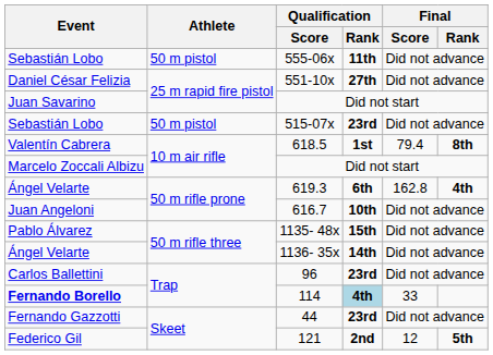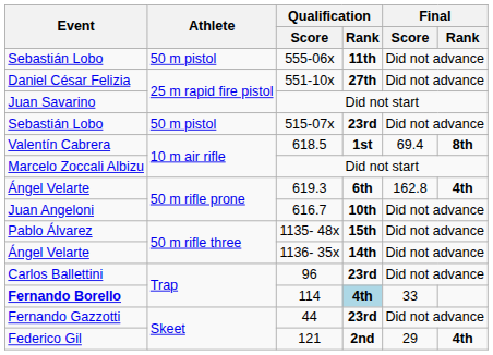 <table class="wikitable" border="1" style="font-size:90%">
 <tr>
 <th rowspan=2>Event</th>
 <th rowspan=2>Athlete</th>
 <th colspan=2>Qualification</th>
 <th colspan=2>Final</th>
 </tr>
 <tr>
 <th>Score</th>
 <th>Rank</th>
 <th>Score</th>
 <th>Rank</th>
 </tr>
 <tr>
 <td><a href='#'>Sebastián Lobo</a></td>
 <td><a href='#'>50 m pistol</a></td>
 <td align=center>555-06x</td>
 <td align=center><strong>11th</strong></td>
 <td align="center" colspan="2">Did not advance</td>
 </tr>
 <tr>
 <td><a href='#'>Daniel César Felizia</a></td>
 <td rowspan=2><a href='#'>25 m rapid fire pistol</a></td>
 <td align=center>551-10x</td>
 <td align=center><strong>27th</strong></td>
 <td align="center" colspan="2">Did not advance</td>
 </tr>
 <tr>
 <td><a href='#'>Juan Savarino</a></td>
 <td align="center" colspan="4">Did not start</td>
 </tr>
 <tr>
 <td><a href='#'>Sebastián Lobo</a></td>
 <td><a href='#'>50 m pistol</a></td>
 <td align=center>515-07x</td>
 <td align=center><strong>23rd</strong></td>
 <td align="center" colspan="2">Did not advance</td>
 </tr>
 <tr>
 <td><a href='#'>Valentín Cabrera</a></td>
 <td rowspan=2><a href='#'>10 m air rifle</a></td>
 <td align=center>618.5</td>
 <td align=center><strong>1st</strong></td>
-<td align=center>79.4</td>
+<td align=center>69.4</td>
 <td align=center><strong>8th</strong></td>
 </tr>
 <tr>
 <td><a href='#'>Marcelo Zoccali Albizu</a></td>
 <td align="center" colspan="4">Did not start</td>
 </tr>
 <tr>
 <td><a href='#'>Ángel Velarte</a></td>
 <td rowspan=2><a href='#'>50 m rifle prone</a></td>
 <td align=center>619.3</td>
 <td align=center><strong>6th</strong></td>
 <td align=center>162.8</td>
 <td align=center><strong>4th</strong></td>
 </tr>
 <tr>
 <td><a href='#'>Juan Angeloni</a></td>
 <td align=center>616.7</td>
 <td align=center><strong>10th</strong></td>
 <td align="center" colspan="2">Did not advance</td>
 </tr>
 <tr>
 <td><a href='#'>Pablo Álvarez</a></td>
 <td rowspan=2><a href='#'>50 m rifle three</a></td>
 <td align=center>1135- 48x</td>
 <td align=center><strong>15th</strong></td>
 <td align="center" colspan="2">Did not advance</td>
 </tr>
 <tr>
 <td><a href='#'>Ángel Velarte</a></td>
 <td align=center>1136- 35x</td>
 <td align=center><strong>14th</strong></td>
 <td align="center" colspan="2">Did not advance</td>
 </tr>
 <tr>
 <td><a href='#'>Carlos Ballettini</a></td>
 <td rowspan=2><a href='#'>Trap</a></td>
 <td align=center>96</td>
 <td align=center><strong>23rd</strong></td>
 <td align="center" colspan="2">Did not advance</td>
 </tr>
 <tr>
 <td><strong><a href='#'>Fernando Borello</a></strong></td>
 <td align=center>114</td>
 <td align=center style="background: lightblue;"><strong>4th</strong></td>
 <td align=center>33</td>
 <td align=center></td>
 </tr>
 <tr>
 <td><a href='#'>Fernando Gazzotti</a></td>
 <td rowspan=2><a href='#'>Skeet</a></td>
 <td align=center>44</td>
 <td align=center><strong>23rd</strong></td>
 <td align="center" colspan="2">Did not advance</td>
 </tr>
 <tr>
 <td><a href='#'>Federico Gil</a></td>
 <td align=center>121</td>
 <td align=center><strong>2nd</strong></td>
-<td align=center>12</td>
-<td align=center><strong>5th</strong></td>
+<td align=center>29</td>
+<td align=center><strong>4th</strong></td>
 </tr>
 </table>
